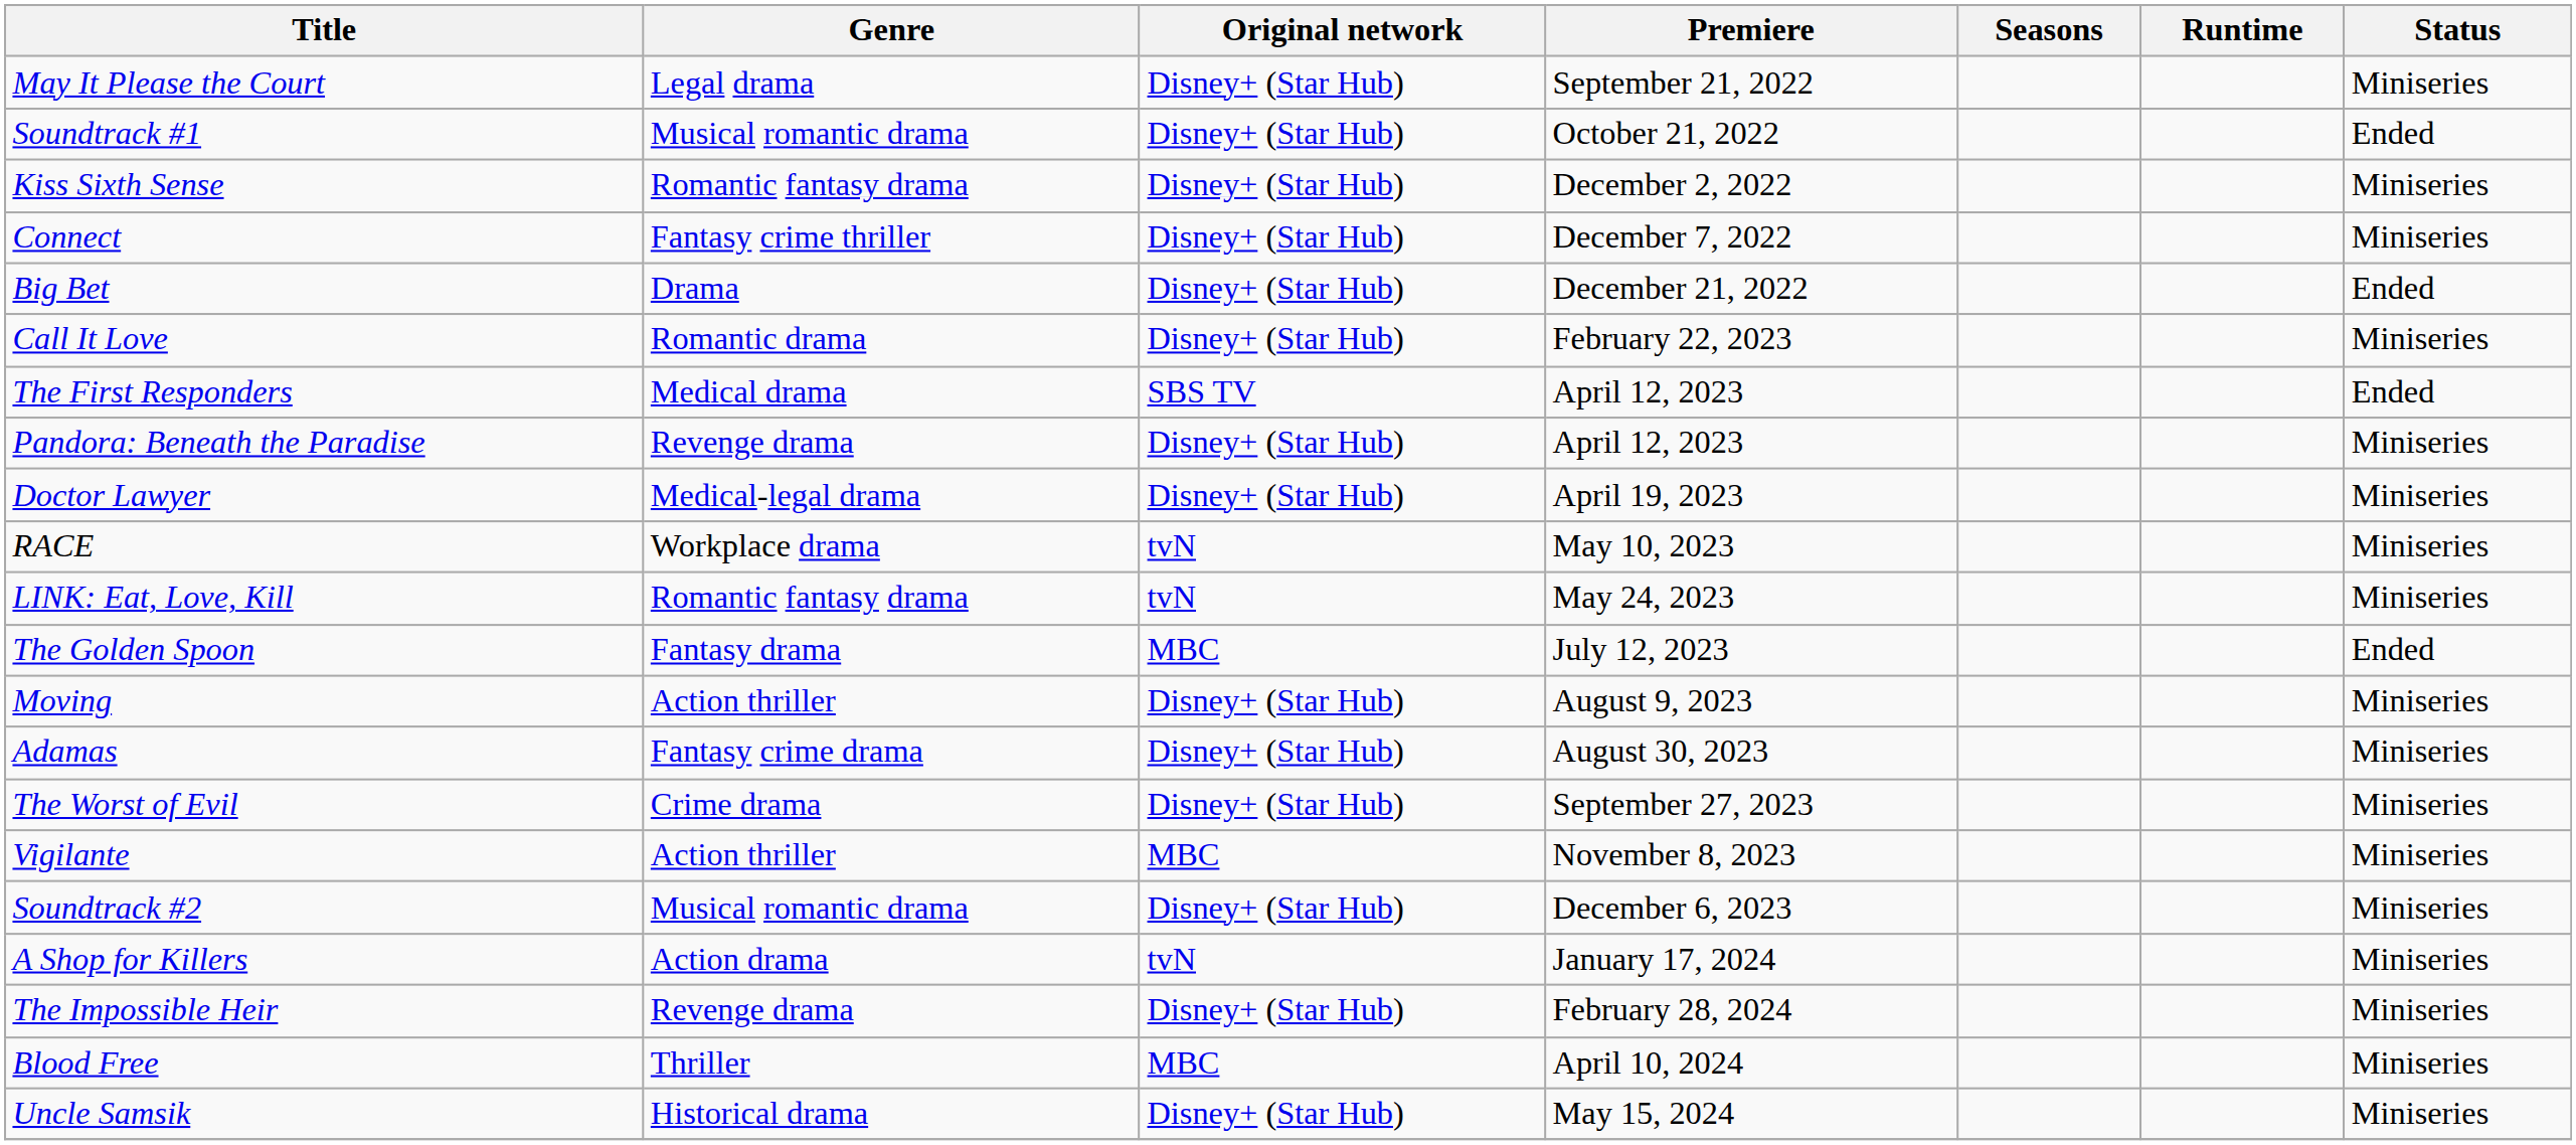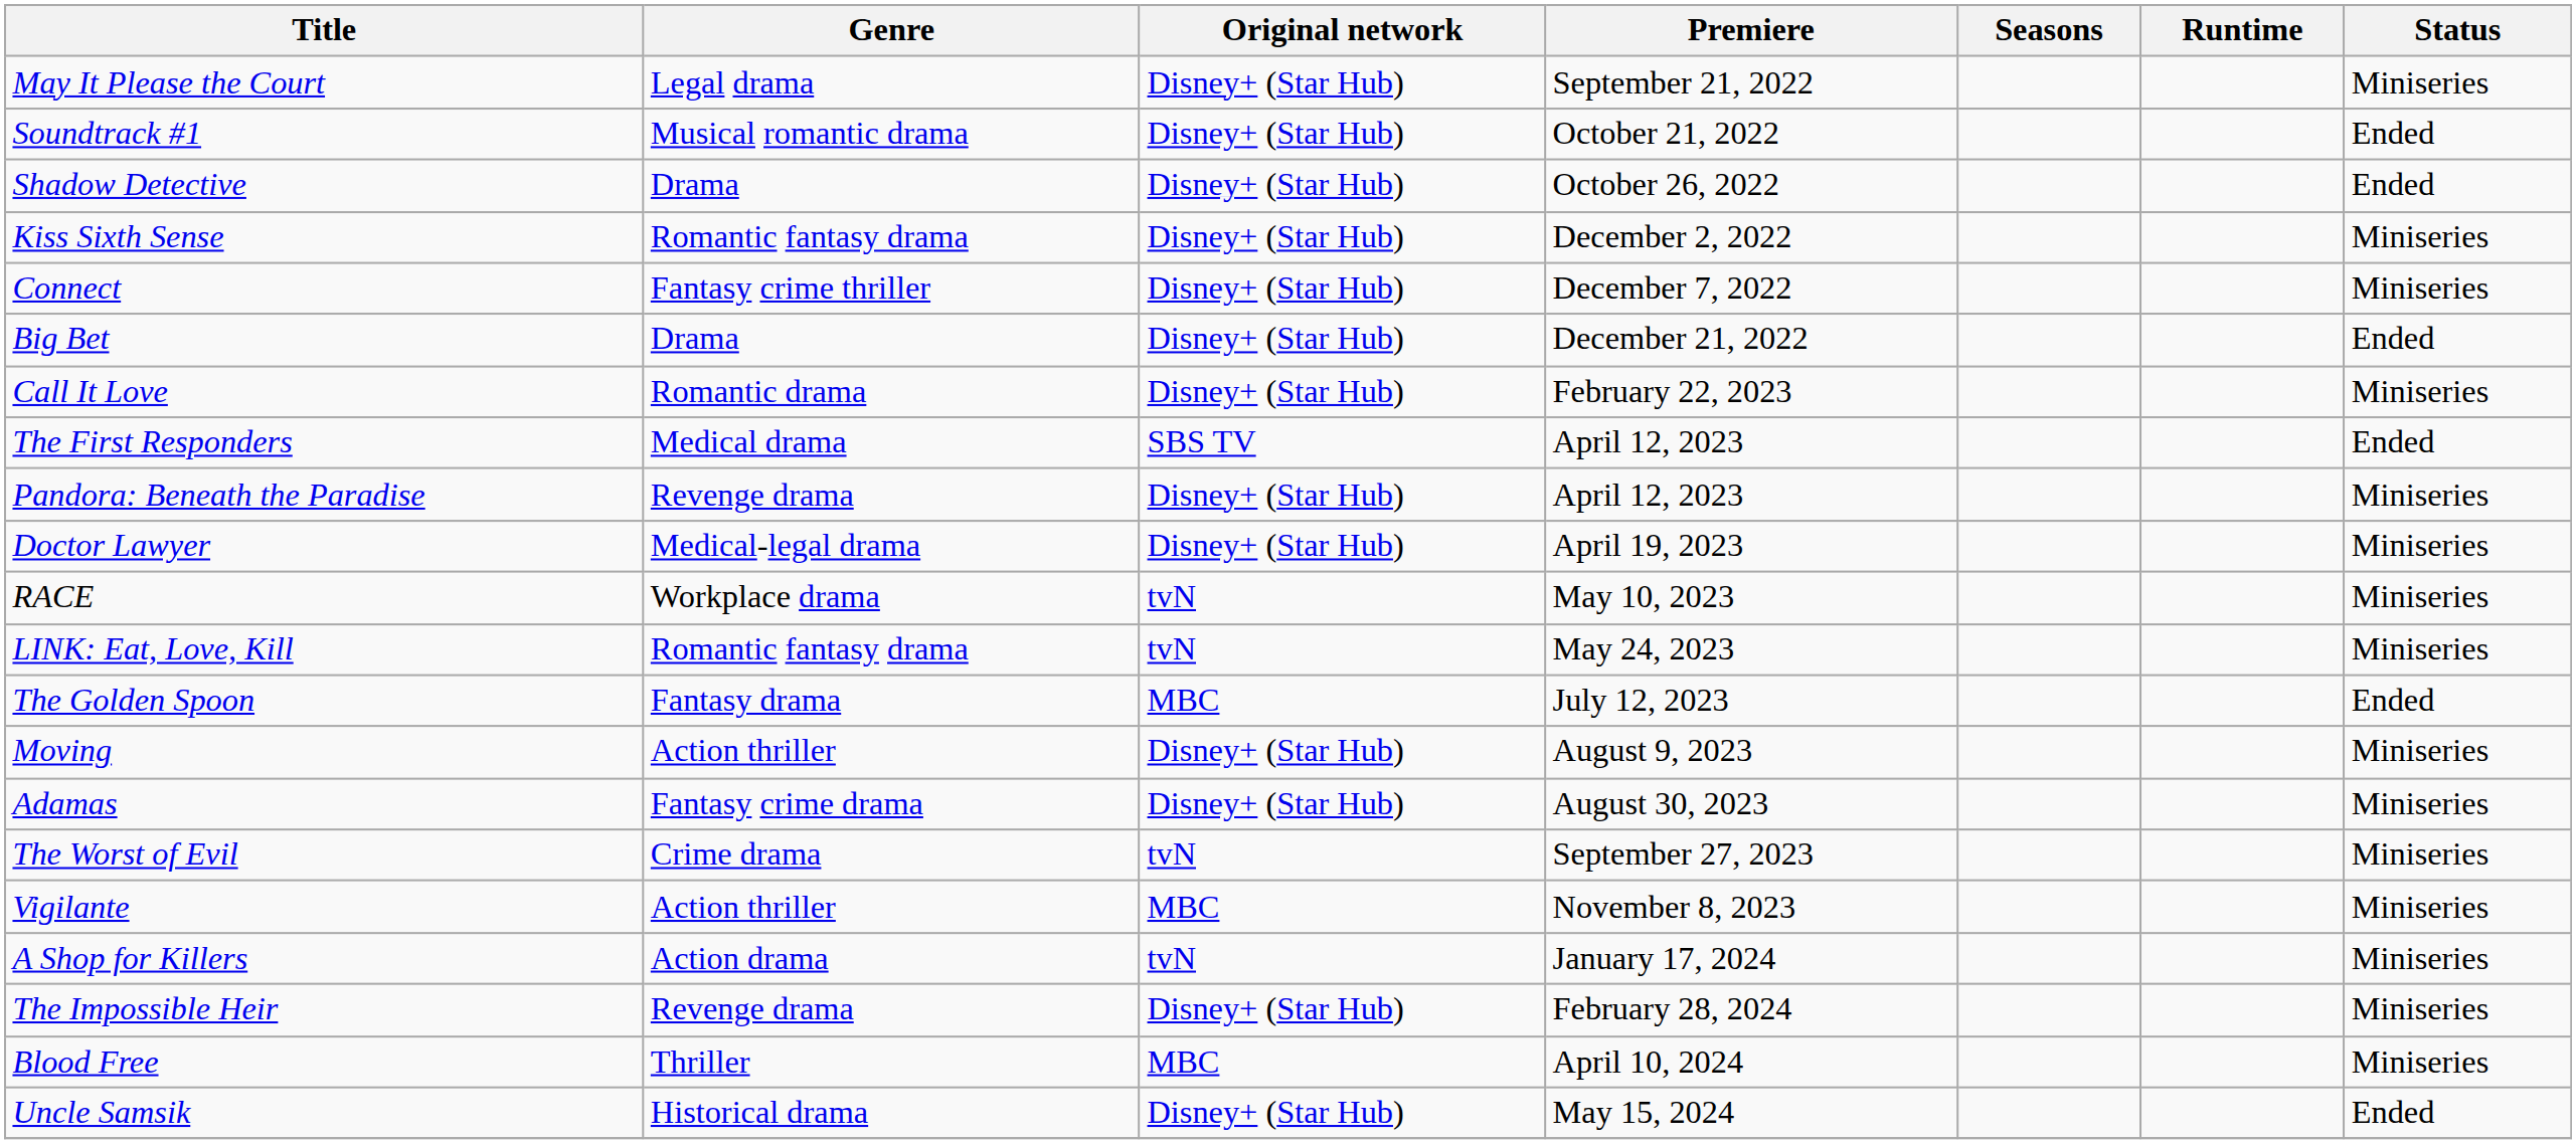 <table class="wikitable sortable" style="width:100%;">
 <tr>
 <th>Title</th>
 <th>Genre</th>
 <th>Original network</th>
 <th>Premiere</th>
 <th>Seasons</th>
 <th>Runtime</th>
 <th>Status</th>
 </tr>
 <tr>
 <td><em><a href='#'>May It Please the Court</a></em></td>
 <td><a href='#'>Legal</a> <a href='#'>drama</a></td>
 <td><a href='#'>Disney+</a> (<a href='#'>Star Hub</a>)</td>
 <td>September 21, 2022</td>
 <td></td>
 <td></td>
 <td>Miniseries</td>
 </tr>
 <tr>
 <td><em><a href='#'>Soundtrack #1</a></em></td>
 <td><a href='#'>Musical</a> <a href='#'>romantic drama</a></td>
 <td><a href='#'>Disney+</a> (<a href='#'>Star Hub</a>)</td>
 <td>October 21, 2022</td>
+<td></td>
+<td></td>
+<td>Ended</td>
+</tr>
+<tr>
+<td><em><a href='#'>Shadow Detective</a></em></td>
+<td><a href='#'>Drama</a></td>
+<td><a href='#'>Disney+</a> (<a href='#'>Star Hub</a>)</td>
+<td>October 26, 2022</td>
 <td></td>
 <td></td>
 <td>Ended</td>
 </tr>
 <tr>
 <td><em><a href='#'>Kiss Sixth Sense</a></em></td>
 <td><a href='#'>Romantic</a> <a href='#'>fantasy drama</a></td>
 <td><a href='#'>Disney+</a> (<a href='#'>Star Hub</a>)</td>
 <td>December 2, 2022</td>
 <td></td>
 <td></td>
 <td>Miniseries</td>
 </tr>
 <tr>
 <td><em><a href='#'>Connect</a></em></td>
 <td><a href='#'>Fantasy</a> <a href='#'>crime thriller</a></td>
 <td><a href='#'>Disney+</a> (<a href='#'>Star Hub</a>)</td>
 <td>December 7, 2022</td>
 <td></td>
 <td></td>
 <td>Miniseries</td>
 </tr>
 <tr>
 <td><em><a href='#'>Big Bet</a></em></td>
 <td><a href='#'>Drama</a></td>
 <td><a href='#'>Disney+</a> (<a href='#'>Star Hub</a>)</td>
 <td>December 21, 2022</td>
 <td></td>
 <td></td>
 <td>Ended</td>
 </tr>
 <tr>
 <td><em><a href='#'>Call It Love</a></em></td>
 <td><a href='#'>Romantic drama</a></td>
 <td><a href='#'>Disney+</a> (<a href='#'>Star Hub</a>)</td>
 <td>February 22, 2023</td>
 <td></td>
 <td></td>
 <td>Miniseries</td>
 </tr>
 <tr>
 <td><em><a href='#'>The First Responders</a></em></td>
 <td><a href='#'>Medical drama</a></td>
 <td><a href='#'>SBS TV</a></td>
 <td>April 12, 2023</td>
 <td></td>
 <td></td>
 <td>Ended</td>
 </tr>
 <tr>
 <td><em><a href='#'>Pandora: Beneath the Paradise</a></em></td>
 <td><a href='#'>Revenge drama</a></td>
 <td><a href='#'>Disney+</a> (<a href='#'>Star Hub</a>)</td>
 <td>April 12, 2023</td>
 <td></td>
 <td></td>
 <td>Miniseries</td>
 </tr>
 <tr>
 <td><em><a href='#'>Doctor Lawyer</a></em></td>
 <td><a href='#'>Medical</a>-<a href='#'>legal drama</a></td>
 <td><a href='#'>Disney+</a> (<a href='#'>Star Hub</a>)</td>
 <td>April 19, 2023</td>
 <td></td>
 <td></td>
 <td>Miniseries</td>
 </tr>
 <tr>
 <td><em>RACE</em></td>
 <td>Workplace <a href='#'>drama</a></td>
 <td><a href='#'>tvN</a></td>
 <td>May 10, 2023</td>
 <td></td>
 <td></td>
 <td>Miniseries</td>
 </tr>
 <tr>
 <td><em><a href='#'>LINK: Eat, Love, Kill</a></em></td>
 <td><a href='#'>Romantic</a> <a href='#'>fantasy</a> <a href='#'>drama</a></td>
 <td><a href='#'>tvN</a></td>
 <td>May 24, 2023</td>
 <td></td>
 <td></td>
 <td>Miniseries</td>
 </tr>
 <tr>
 <td><em><a href='#'>The Golden Spoon</a></em></td>
 <td><a href='#'>Fantasy drama</a></td>
 <td><a href='#'>MBC</a></td>
 <td>July 12, 2023</td>
 <td></td>
 <td></td>
 <td>Ended</td>
 </tr>
 <tr>
 <td><em><a href='#'>Moving</a></em></td>
 <td><a href='#'>Action thriller</a></td>
 <td><a href='#'>Disney+</a> (<a href='#'>Star Hub</a>)</td>
 <td>August 9, 2023</td>
 <td></td>
 <td></td>
 <td>Miniseries</td>
 </tr>
 <tr>
 <td><em><a href='#'>Adamas</a></em></td>
 <td><a href='#'>Fantasy</a> <a href='#'>crime drama</a></td>
 <td><a href='#'>Disney+</a> (<a href='#'>Star Hub</a>)</td>
 <td>August 30, 2023</td>
 <td></td>
 <td></td>
 <td>Miniseries</td>
 </tr>
 <tr>
 <td><em><a href='#'>The Worst of Evil</a></em></td>
 <td><a href='#'>Crime drama</a></td>
-<td><a href='#'>Disney+</a> (<a href='#'>Star Hub</a>)</td>
+<td><a href='#'>tvN</a></td>
 <td>September 27, 2023</td>
 <td></td>
 <td></td>
 <td>Miniseries</td>
 </tr>
 <tr>
 <td><em><a href='#'>Vigilante</a></em></td>
 <td><a href='#'>Action thriller</a></td>
 <td><a href='#'>MBC</a></td>
 <td>November 8, 2023</td>
-<td></td>
-<td></td>
-<td>Miniseries</td>
-</tr>
-<tr>
-<td><em><a href='#'>Soundtrack #2</a></em></td>
-<td><a href='#'>Musical</a> <a href='#'>romantic drama</a></td>
-<td><a href='#'>Disney+</a> (<a href='#'>Star Hub</a>)</td>
-<td>December 6, 2023</td>
 <td></td>
 <td></td>
 <td>Miniseries</td>
 </tr>
 <tr>
 <td><em><a href='#'>A Shop for Killers</a></em></td>
 <td><a href='#'>Action drama</a></td>
 <td><a href='#'>tvN</a></td>
 <td>January 17, 2024</td>
 <td></td>
 <td></td>
 <td>Miniseries</td>
 </tr>
 <tr>
 <td><em><a href='#'>The Impossible Heir</a></em></td>
 <td><a href='#'>Revenge drama</a></td>
 <td><a href='#'>Disney+</a> (<a href='#'>Star Hub</a>)</td>
 <td>February 28, 2024</td>
 <td></td>
 <td></td>
 <td>Miniseries</td>
 </tr>
 <tr>
 <td><em><a href='#'>Blood Free</a></em></td>
 <td><a href='#'>Thriller</a></td>
 <td><a href='#'>MBC</a></td>
 <td>April 10, 2024</td>
 <td></td>
 <td></td>
 <td>Miniseries</td>
 </tr>
 <tr>
 <td><em><a href='#'>Uncle Samsik</a></em></td>
 <td><a href='#'>Historical drama</a></td>
 <td><a href='#'>Disney+</a> (<a href='#'>Star Hub</a>)</td>
 <td>May 15, 2024</td>
 <td></td>
 <td></td>
-<td>Miniseries</td>
+<td>Ended</td>
 </tr>
 <tr>
 </tr>
 </table>
